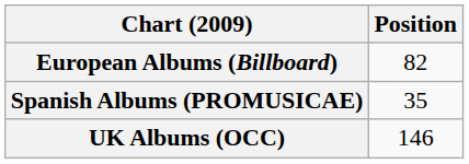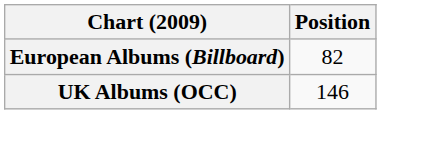 <table class="wikitable sortable plainrowheaders" style="text-align:center">
 <tr>
 <th scope="col">Chart (2009)</th>
 <th scope="col">Position</th>
 </tr>
 <tr>
 <th scope="row">European Albums (<em>Billboard</em>)</th>
 <td>82</td>
 </tr>
 <tr>
-<th scope="row">Spanish Albums (PROMUSICAE)</th>
-<td>35</td>
-</tr>
-<tr>
 <th scope="row">UK Albums (OCC)</th>
 <td>146</td>
 </tr>
 </table>
